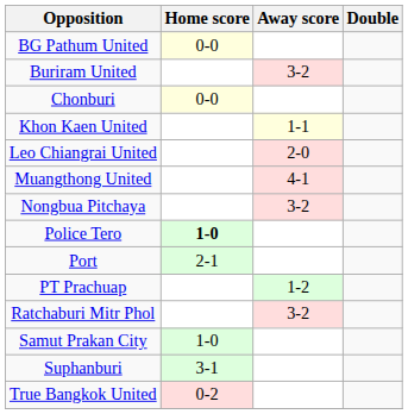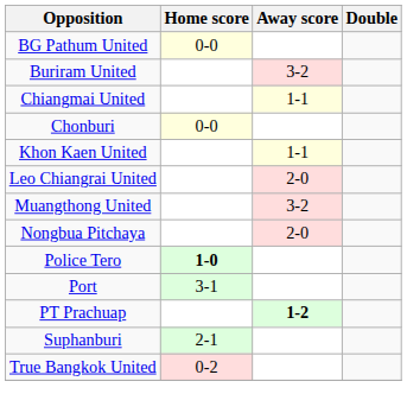 <table class="wikitable" style="text-align: center;">
 <tr>
 <th>Opposition</th>
 <th>Home score</th>
 <th>Away score</th>
 <th>Double</th>
 </tr>
 <tr>
 <td><a href='#'>BG Pathum United</a></td>
 <td style="background:#ffd;">0-0</td>
 <td style="background:#fff;"></td>
 <td></td>
 </tr>
 <tr>
 <td><a href='#'>Buriram United</a></td>
 <td style="background:#fff;"></td>
 <td style="background:#fdd;">3-2</td>
+<td></td>
+</tr>
+<tr>
+<td><a href='#'>Chiangmai United</a></td>
+<td style="background:#fff;"></td>
+<td style="background:#ffd;">1-1</td>
 <td></td>
 </tr>
 <tr>
 <td><a href='#'>Chonburi</a></td>
 <td style="background:#ffd;">0-0</td>
 <td style="background:#fff;"></td>
 <td></td>
 </tr>
 <tr>
 <td><a href='#'>Khon Kaen United</a></td>
 <td style="background:#fff;"></td>
 <td style="background:#ffd;">1-1</td>
 <td></td>
 </tr>
 <tr>
 <td><a href='#'>Leo Chiangrai United</a></td>
 <td style="background:#fff;"></td>
 <td style="background:#fdd;">2-0</td>
 <td></td>
 </tr>
 <tr>
 <td><a href='#'>Muangthong United</a></td>
 <td style="background:#fff;"></td>
-<td style="background:#fdd;">4-1</td>
+<td style="background:#fdd;">3-2</td>
 <td></td>
 </tr>
 <tr>
 <td><a href='#'>Nongbua Pitchaya</a></td>
 <td style="background:#fff;"></td>
-<td style="background:#fdd;">3-2</td>
+<td style="background:#fdd;">2-0</td>
 <td></td>
 </tr>
 <tr>
 <td><a href='#'>Police Tero</a></td>
 <td style="background:#dfd;"><strong>1-0</strong></td>
 <td style="background:#fff;"></td>
 <td></td>
 </tr>
 <tr>
 <td><a href='#'>Port</a></td>
-<td style="background:#dfd;">2-1</td>
+<td style="background:#dfd;">3-1</td>
 <td style="background:#fff;"></td>
 <td></td>
 </tr>
 <tr>
 <td><a href='#'>PT Prachuap</a></td>
 <td style="background:#fff;"></td>
-<td style="background:#dfd;">1-2</td>
-<td></td>
-</tr>
-<tr>
-<td><a href='#'>Ratchaburi Mitr Phol</a></td>
-<td style="background:#fff;"></td>
-<td style="background:#fdd;">3-2</td>
-<td></td>
-</tr>
-<tr>
-<td><a href='#'>Samut Prakan City</a></td>
-<td style="background:#dfd;">1-0</td>
-<td style="background:#fff;"></td>
+<td style="background:#dfd;"><strong>1-2</strong></td>
 <td></td>
 </tr>
 <tr>
 <td><a href='#'>Suphanburi</a></td>
-<td style="background:#dfd;">3-1</td>
+<td style="background:#dfd;">2-1</td>
 <td style="background:#fff;"></td>
 <td></td>
 </tr>
 <tr>
 <td><a href='#'>True Bangkok United</a></td>
 <td style="background:#fdd;">0-2</td>
 <td style="background:#fff;"></td>
 <td></td>
 </tr>
 <tr>
 </tr>
 </table>
